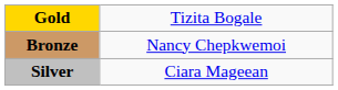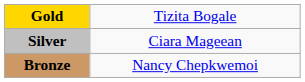 <table class="wikitable" style="text-align:center; " width="35%">
 <tr>
 <td bgcolor="gold"><strong>Gold</strong></td>
 <td><a href='#'>Tizita Bogale</a><br>  <small><em></em></small></td>
 </tr>
 <tr>
+<td bgcolor="silver"><strong>Silver</strong></td>
+<td><a href='#'>Ciara Mageean</a><br>  <small><em></em></small></td>
+</tr>
+<tr>
 <td bgcolor="CC9966"><strong>Bronze</strong></td>
 <td><a href='#'>Nancy Chepkwemoi</a><br>  <small><em></em></small></td>
 </tr>
-<tr>
-<td bgcolor="silver"><strong>Silver</strong></td>
-<td><a href='#'>Ciara Mageean</a><br>  <small><em></em></small></td>
-</tr>
 </table>
